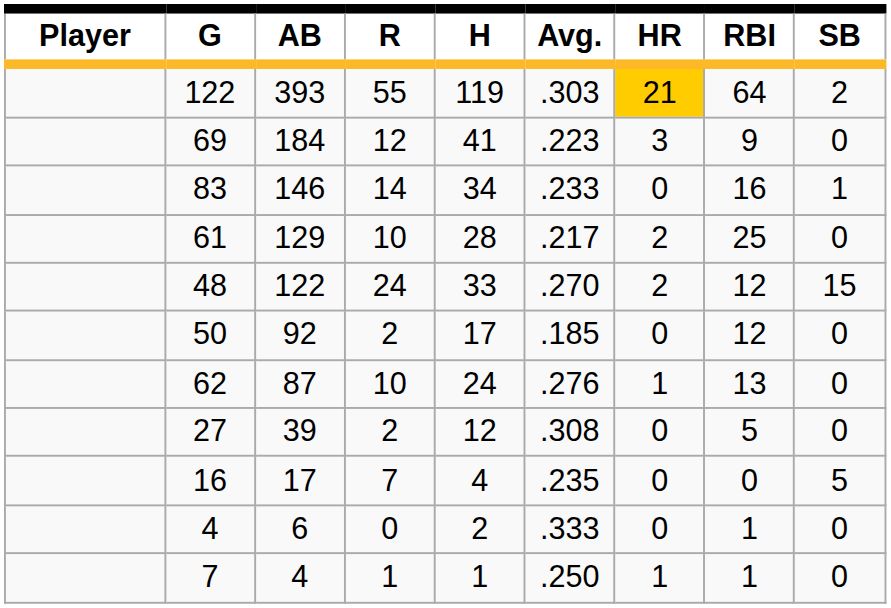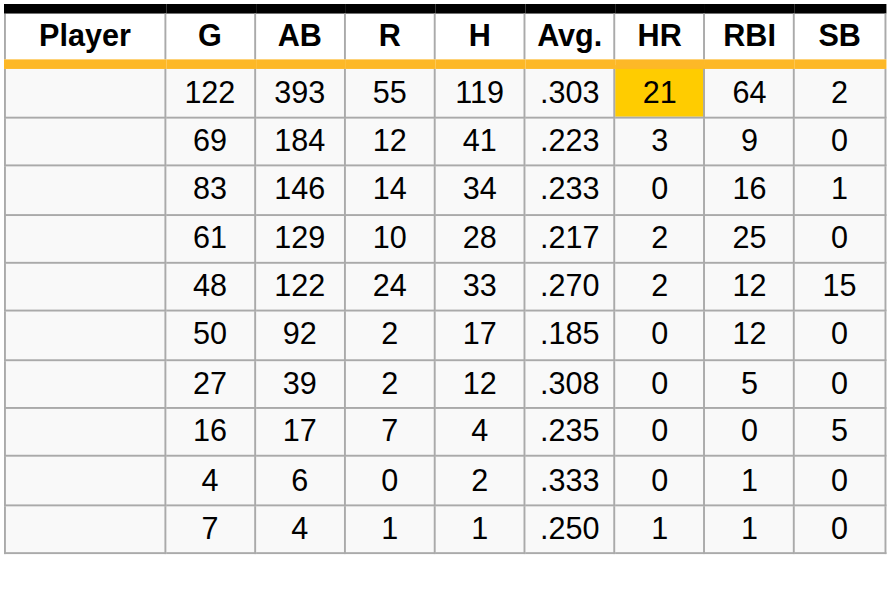 <table class="wikitable sortable">
 <tr>
 <th style="background:#FFFFFF; border-top:#000000 5px solid; border-bottom:#FDB827 5px solid;" width="16%">Player</th>
 <th style="background:#FFFFFF; border-top:#000000 5px solid; border-bottom:#FDB827 5px solid;" width="9%">G</th>
 <th style="background:#FFFFFF; border-top:#000000 5px solid; border-bottom:#FDB827 5px solid;" width="9%">AB</th>
 <th style="background:#FFFFFF; border-top:#000000 5px solid; border-bottom:#FDB827 5px solid;" width="9%">R</th>
 <th style="background:#FFFFFF; border-top:#000000 5px solid; border-bottom:#FDB827 5px solid;" width="9%">H</th>
 <th style="background:#FFFFFF; border-top:#000000 5px solid; border-bottom:#FDB827 5px solid;" width="9%">Avg.</th>
 <th style="background:#FFFFFF; border-top:#000000 5px solid; border-bottom:#FDB827 5px solid;" width="9%">HR</th>
 <th style="background:#FFFFFF; border-top:#000000 5px solid; border-bottom:#FDB827 5px solid;" width="9%">RBI</th>
 <th style="background:#FFFFFF; border-top:#000000 5px solid; border-bottom:#FDB827 5px solid;" width="9%">SB</th>
 </tr>
 <tr align="center">
 <td></td>
 <td>122</td>
 <td>393</td>
 <td>55</td>
 <td>119</td>
 <td>.303</td>
 <td bgcolor="#FFCC00">21</td>
 <td>64</td>
 <td>2</td>
 </tr>
 <tr align="center">
 <td></td>
 <td>69</td>
 <td>184</td>
 <td>12</td>
 <td>41</td>
 <td>.223</td>
 <td>3</td>
 <td>9</td>
 <td>0</td>
 </tr>
 <tr align="center">
 <td></td>
 <td>83</td>
 <td>146</td>
 <td>14</td>
 <td>34</td>
 <td>.233</td>
 <td>0</td>
 <td>16</td>
 <td>1</td>
 </tr>
 <tr align="center">
 <td></td>
 <td>61</td>
 <td>129</td>
 <td>10</td>
 <td>28</td>
 <td>.217</td>
 <td>2</td>
 <td>25</td>
 <td>0</td>
 </tr>
 <tr align="center">
 <td></td>
 <td>48</td>
 <td>122</td>
 <td>24</td>
 <td>33</td>
 <td>.270</td>
 <td>2</td>
 <td>12</td>
 <td>15</td>
 </tr>
 <tr align="center">
 <td></td>
 <td>50</td>
 <td>92</td>
 <td>2</td>
 <td>17</td>
 <td>.185</td>
 <td>0</td>
 <td>12</td>
 <td>0</td>
 </tr>
 <tr align="center">
 <td></td>
-<td>62</td>
-<td>87</td>
-<td>10</td>
-<td>24</td>
-<td>.276</td>
-<td>1</td>
-<td>13</td>
-<td>0</td>
-</tr>
-<tr align="center">
-<td></td>
 <td>27</td>
 <td>39</td>
 <td>2</td>
 <td>12</td>
 <td>.308</td>
 <td>0</td>
 <td>5</td>
 <td>0</td>
 </tr>
 <tr align="center">
 <td></td>
 <td>16</td>
 <td>17</td>
 <td>7</td>
 <td>4</td>
 <td>.235</td>
 <td>0</td>
 <td>0</td>
 <td>5</td>
 </tr>
 <tr align="center">
 <td></td>
 <td>4</td>
 <td>6</td>
 <td>0</td>
 <td>2</td>
 <td>.333</td>
 <td>0</td>
 <td>1</td>
 <td>0</td>
 </tr>
 <tr align="center">
 <td></td>
 <td>7</td>
 <td>4</td>
 <td>1</td>
 <td>1</td>
 <td>.250</td>
 <td>1</td>
 <td>1</td>
 <td>0</td>
 </tr>
 </table>
